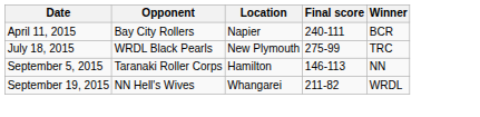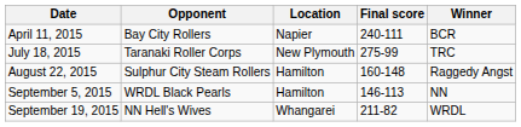 <table class="wikitable">
 <tr>
 <th>Date</th>
 <th>Opponent</th>
 <th>Location</th>
 <th>Final score</th>
 <th>Winner</th>
 </tr>
 <tr>
 <td>April 11, 2015</td>
 <td>Bay City Rollers</td>
 <td>Napier</td>
 <td>240-111</td>
 <td>BCR</td>
 </tr>
 <tr>
 <td>July 18, 2015</td>
-<td>WRDL Black Pearls</td>
+<td>Taranaki Roller Corps</td>
 <td>New Plymouth</td>
 <td>275-99</td>
 <td>TRC</td>
 </tr>
 <tr>
+<td>August 22, 2015</td>
+<td>Sulphur City Steam Rollers</td>
+<td>Hamilton</td>
+<td>160-148</td>
+<td>Raggedy Angst</td>
+</tr>
+<tr>
 <td>September 5, 2015</td>
-<td>Taranaki Roller Corps</td>
+<td>WRDL Black Pearls</td>
 <td>Hamilton</td>
 <td>146-113</td>
 <td>NN</td>
 </tr>
 <tr>
 <td>September 19, 2015</td>
 <td>NN Hell's Wives</td>
 <td>Whangarei</td>
 <td>211-82</td>
 <td>WRDL</td>
 </tr>
 </table>
